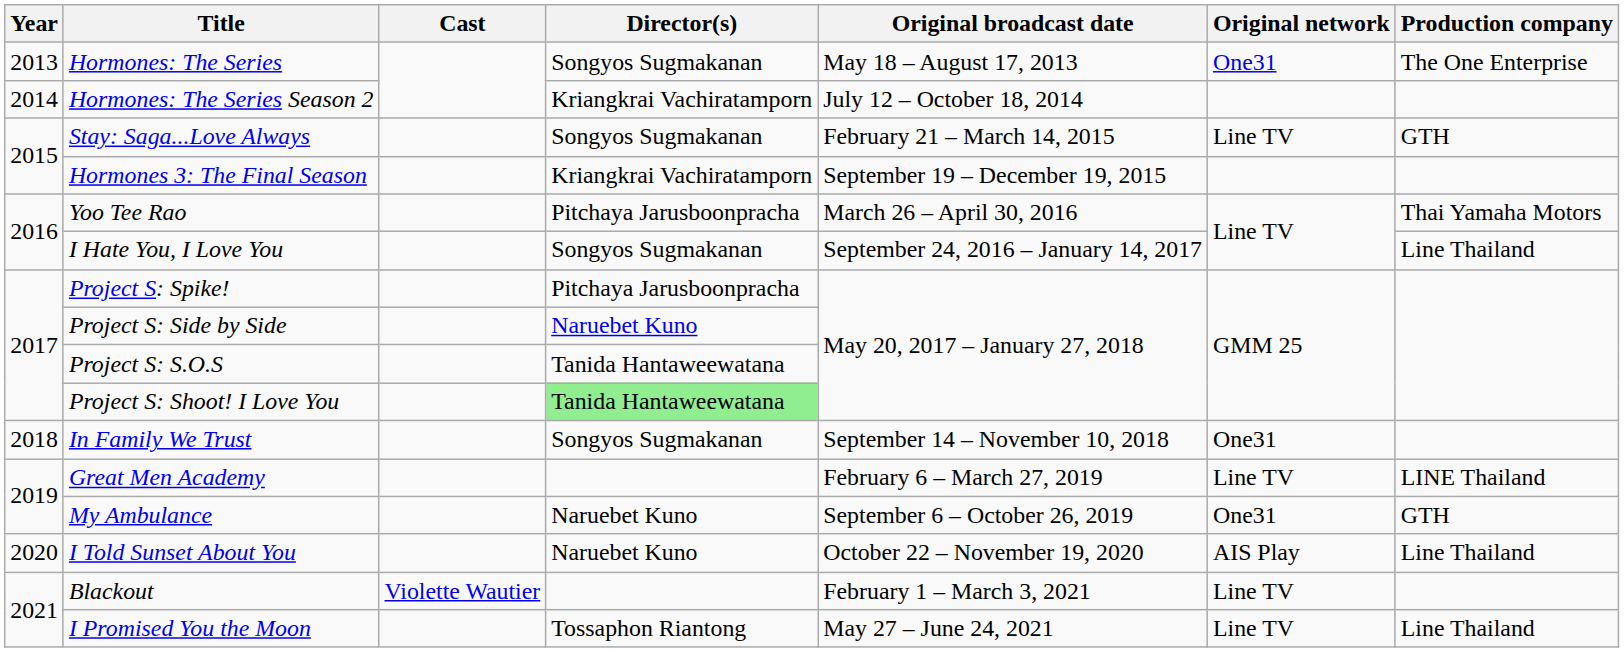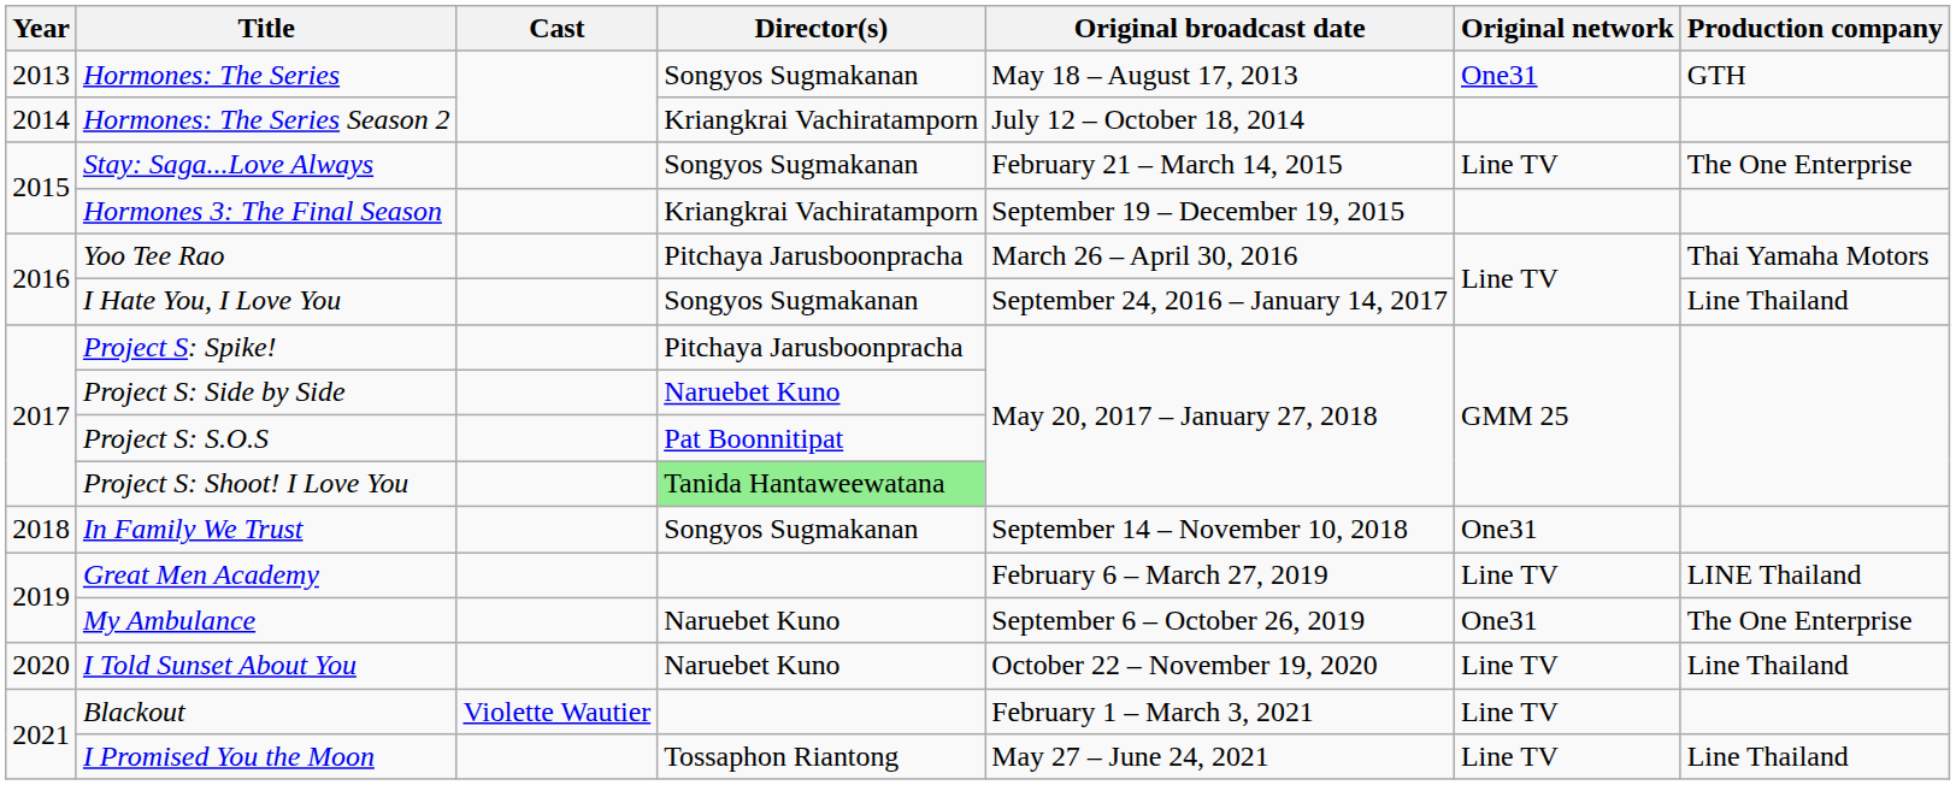 <table class="wikitable plainrowheaders">
 <tr>
 <th>Year</th>
 <th>Title</th>
 <th>Cast</th>
 <th>Director(s)</th>
 <th>Original broadcast date</th>
 <th>Original network</th>
 <th>Production company</th>
 </tr>
 <tr>
 <td>2013</td>
 <td><em><a href='#'>Hormones: The Series</a></em></td>
 <td rowspan="2"></td>
 <td>Songyos Sugmakanan</td>
 <td>May 18 – August 17, 2013</td>
 <td><a href='#'>One31</a></td>
-<td>The One Enterprise</td>
+<td>GTH</td>
 </tr>
 <tr>
 <td>2014</td>
 <td><em><a href='#'>Hormones: The Series</a> Season 2</em></td>
 <td>Kriangkrai Vachiratamporn</td>
 <td>July 12 – October 18, 2014</td>
 <td></td>
 <td></td>
 </tr>
 <tr>
 <td rowspan="2">2015</td>
 <td><em><a href='#'>Stay: Saga...Love Always</a></em></td>
 <td></td>
 <td>Songyos Sugmakanan</td>
 <td>February 21 – March 14, 2015</td>
 <td>Line TV</td>
-<td>GTH</td>
+<td>The One Enterprise</td>
 </tr>
 <tr>
 <td><em><a href='#'>Hormones 3: The Final Season</a></em></td>
 <td></td>
 <td>Kriangkrai Vachiratamporn</td>
 <td>September 19 – December 19, 2015</td>
 <td></td>
 <td></td>
 </tr>
 <tr>
 <td rowspan="2">2016</td>
 <td><em>Yoo Tee Rao</em></td>
 <td></td>
 <td>Pitchaya Jarusboonpracha</td>
 <td>March 26 – April 30, 2016</td>
 <td rowspan="2">Line TV</td>
 <td>Thai Yamaha Motors</td>
 </tr>
 <tr>
 <td><em>I Hate You, I Love You</em></td>
 <td></td>
 <td>Songyos Sugmakanan</td>
 <td>September 24, 2016 – January 14, 2017</td>
 <td>Line Thailand</td>
 </tr>
 <tr>
 <td rowspan="4">2017</td>
 <td><em><a href='#'>Project S</a>: Spike!</em></td>
 <td></td>
 <td>Pitchaya Jarusboonpracha</td>
 <td rowspan="4">May 20, 2017 – January 27, 2018</td>
 <td rowspan="4">GMM 25</td>
 <td rowspan="4"></td>
 </tr>
 <tr>
 <td><em>Project S: Side by Side</em></td>
 <td></td>
 <td><a href='#'>Naruebet Kuno</a></td>
 </tr>
 <tr>
 <td><em>Project S: S.O.S</em></td>
 <td></td>
-<td>Tanida Hantaweewatana</td>
+<td><a href='#'>Pat Boonnitipat</a></td>
 </tr>
 <tr>
 <td><em>Project S: Shoot! I Love You</em></td>
 <td></td>
 <td style="background: lightgreen;">Tanida Hantaweewatana</td>
 </tr>
 <tr>
 <td>2018</td>
 <td><em><a href='#'>In Family We Trust</a></em></td>
 <td></td>
 <td>Songyos Sugmakanan</td>
 <td>September 14 – November 10, 2018</td>
 <td>One31</td>
 <td></td>
 </tr>
 <tr>
 <td rowspan="2">2019</td>
 <td><em><a href='#'>Great Men Academy</a></em></td>
 <td></td>
 <td></td>
 <td>February 6 – March 27, 2019</td>
 <td>Line TV</td>
 <td>LINE Thailand</td>
 </tr>
 <tr>
 <td><em><a href='#'>My Ambulance</a></em></td>
 <td></td>
 <td>Naruebet Kuno</td>
 <td>September 6 – October 26, 2019</td>
 <td>One31</td>
-<td>GTH</td>
+<td>The One Enterprise</td>
 </tr>
 <tr>
 <td>2020</td>
 <td><em><a href='#'>I Told Sunset About You</a></em></td>
 <td></td>
 <td>Naruebet Kuno</td>
 <td>October 22 – November 19, 2020</td>
-<td>AIS Play</td>
+<td>Line TV</td>
 <td>Line Thailand</td>
 </tr>
 <tr>
 <td rowspan="2">2021</td>
 <td><em>Blackout</em></td>
 <td> <a href='#'>Violette Wautier</a></td>
 <td></td>
 <td>February 1 – March 3, 2021</td>
 <td>Line TV</td>
 <td></td>
 </tr>
 <tr>
 <td><em><a href='#'>I Promised You the Moon</a></em></td>
 <td></td>
 <td>Tossaphon Riantong</td>
 <td>May 27 – June 24, 2021</td>
 <td>Line TV</td>
 <td>Line Thailand</td>
 </tr>
 </table>
